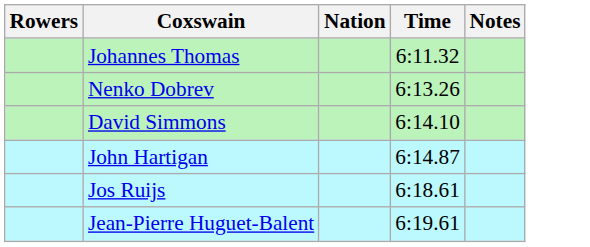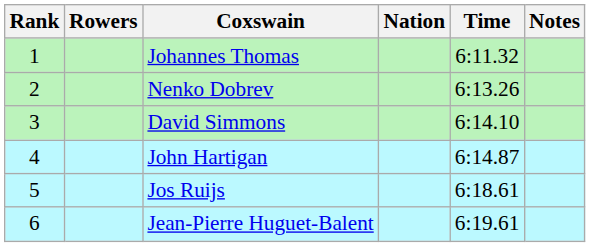 <table class="wikitable sortable" style="text-align:center">
 <tr>
+<th>Rank</th>
 <th>Rowers</th>
 <th>Coxswain</th>
 <th>Nation</th>
 <th>Time</th>
 <th>Notes</th>
 </tr>
 <tr bgcolor=bbf3bb>
+<td>1</td>
 <td align=left></td>
 <td align=left><a href='#'>Johannes Thomas</a></td>
 <td align=left></td>
 <td>6:11.32</td>
 <td></td>
 </tr>
 <tr bgcolor=bbf3bb>
+<td>2</td>
 <td align=left></td>
 <td align=left><a href='#'>Nenko Dobrev</a></td>
 <td align=left></td>
 <td>6:13.26</td>
 <td></td>
 </tr>
 <tr bgcolor=bbf3bb>
+<td>3</td>
 <td align=left></td>
 <td align=left><a href='#'>David Simmons</a></td>
 <td align=left></td>
 <td>6:14.10</td>
 <td></td>
 </tr>
 <tr bgcolor=bbf9ff>
+<td>4</td>
 <td align=left></td>
 <td align=left><a href='#'>John Hartigan</a></td>
 <td align=left></td>
 <td>6:14.87</td>
 <td></td>
 </tr>
 <tr bgcolor=bbf9ff>
+<td>5</td>
 <td align=left></td>
 <td align=left><a href='#'>Jos Ruijs</a></td>
 <td align=left></td>
 <td>6:18.61</td>
 <td></td>
 </tr>
 <tr bgcolor=bbf9ff>
+<td>6</td>
 <td align=left></td>
 <td align=left><a href='#'>Jean-Pierre Huguet-Balent</a></td>
 <td align=left></td>
 <td>6:19.61</td>
 <td></td>
 </tr>
 </table>
